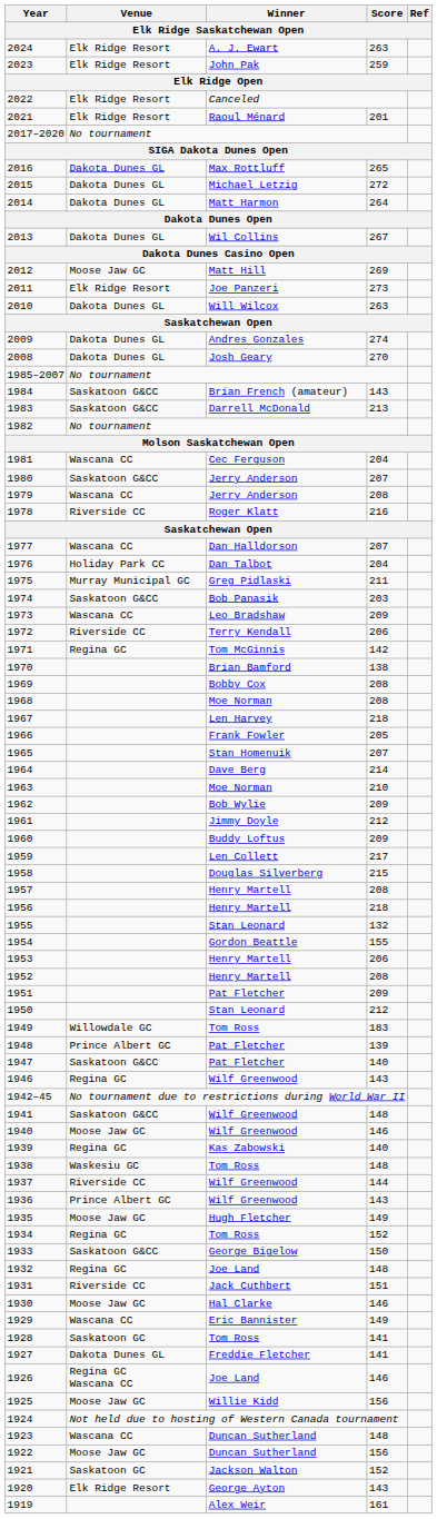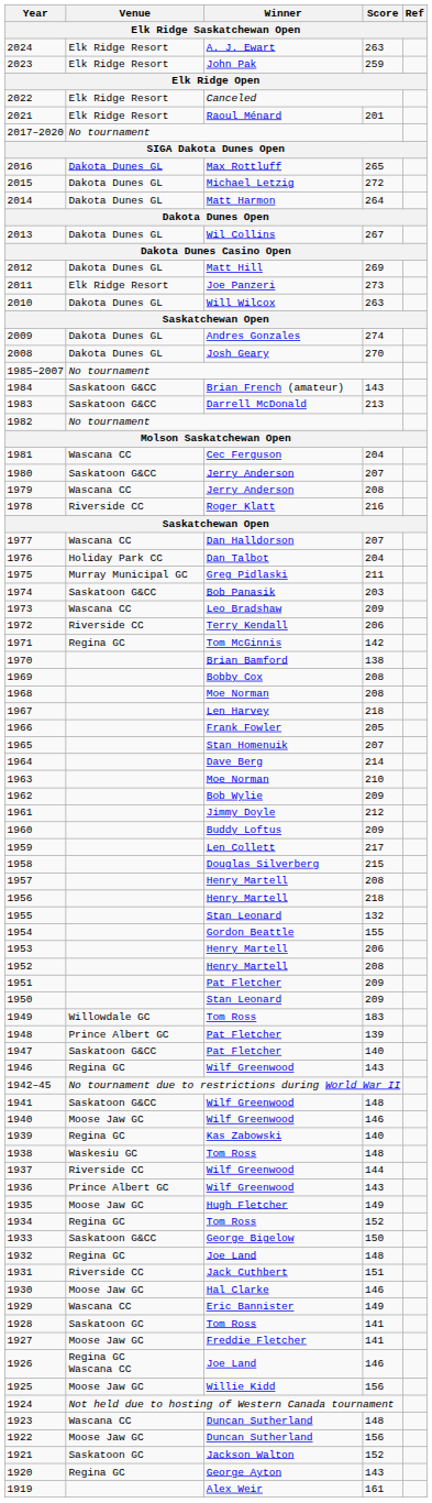 <table class=wikitable>
 <tr>
 <th>Year</th>
 <th>Venue</th>
 <th>Winner</th>
 <th>Score</th>
 <th>Ref</th>
 </tr>
 <tr>
 <th colspan=5>Elk Ridge Saskatchewan Open</th>
 </tr>
 <tr>
 <td>2024</td>
 <td>Elk Ridge Resort</td>
 <td> <a href='#'>A. J. Ewart</a></td>
 <td>263</td>
 <td></td>
 </tr>
 <tr>
 <td>2023</td>
 <td>Elk Ridge Resort</td>
 <td> <a href='#'>John Pak</a></td>
 <td>259</td>
 <td></td>
 </tr>
 <tr>
 <th colspan=5>Elk Ridge Open</th>
 </tr>
 <tr>
 <td>2022</td>
 <td>Elk Ridge Resort</td>
 <td colspan=2><em>Canceled</em></td>
 </tr>
 <tr>
 <td>2021</td>
 <td>Elk Ridge Resort</td>
 <td> <a href='#'>Raoul Ménard</a></td>
 <td>201</td>
 <td></td>
 </tr>
 <tr>
 <td>2017–2020</td>
 <td colspan=3><em>No tournament</em></td>
 <td></td>
 </tr>
 <tr>
 <th colspan=5>SIGA Dakota Dunes Open</th>
 </tr>
 <tr>
 <td>2016</td>
 <td><a href='#'>Dakota Dunes GL</a></td>
 <td> <a href='#'>Max Rottluff</a></td>
 <td>265</td>
 <td></td>
 </tr>
 <tr>
 <td>2015</td>
 <td>Dakota Dunes GL</td>
 <td> <a href='#'>Michael Letzig</a></td>
 <td>272</td>
 <td></td>
 </tr>
 <tr>
 <td>2014</td>
 <td>Dakota Dunes GL</td>
 <td> <a href='#'>Matt Harmon</a></td>
 <td>264</td>
 <td></td>
 </tr>
 <tr>
 <th colspan=5>Dakota Dunes Open</th>
 </tr>
 <tr>
 <td>2013</td>
 <td>Dakota Dunes GL</td>
 <td> <a href='#'>Wil Collins</a></td>
 <td>267</td>
 <td></td>
 </tr>
 <tr>
 <th colspan=5>Dakota Dunes Casino Open</th>
 </tr>
 <tr>
 <td>2012</td>
-<td>Moose Jaw GC</td>
+<td>Dakota Dunes GL</td>
 <td> <a href='#'>Matt Hill</a></td>
 <td>269</td>
 <td></td>
 </tr>
 <tr>
 <td>2011</td>
 <td>Elk Ridge Resort</td>
 <td> <a href='#'>Joe Panzeri</a></td>
 <td>273</td>
 <td></td>
 </tr>
 <tr>
 <td>2010</td>
 <td>Dakota Dunes GL</td>
 <td> <a href='#'>Will Wilcox</a></td>
 <td>263</td>
 <td></td>
 </tr>
 <tr>
 <th colspan=5>Saskatchewan Open</th>
 </tr>
 <tr>
 <td>2009</td>
 <td>Dakota Dunes GL</td>
 <td> <a href='#'>Andres Gonzales</a></td>
 <td>274</td>
 <td></td>
 </tr>
 <tr>
 <td>2008</td>
 <td>Dakota Dunes GL</td>
 <td> <a href='#'>Josh Geary</a></td>
 <td>270</td>
 <td></td>
 </tr>
 <tr>
 <td>1985–2007</td>
 <td colspan=3><em>No tournament</em></td>
 <td></td>
 </tr>
 <tr>
 <td>1984</td>
 <td>Saskatoon G&CC</td>
 <td> <a href='#'>Brian French</a> (amateur)</td>
 <td>143</td>
 <td></td>
 </tr>
 <tr>
 <td>1983</td>
 <td>Saskatoon G&CC</td>
 <td> <a href='#'>Darrell McDonald</a></td>
 <td>213</td>
 <td></td>
 </tr>
 <tr>
 <td>1982</td>
 <td colspan=3><em>No tournament</em></td>
 <td></td>
 </tr>
 <tr>
 <th colspan=5>Molson Saskatchewan Open</th>
 </tr>
 <tr>
 <td>1981</td>
 <td>Wascana CC</td>
 <td> <a href='#'>Cec Ferguson</a></td>
 <td>204</td>
 <td></td>
 </tr>
 <tr>
 <td>1980</td>
 <td>Saskatoon G&CC</td>
 <td> <a href='#'>Jerry Anderson</a></td>
 <td>207</td>
 <td></td>
 </tr>
 <tr>
 <td>1979</td>
 <td>Wascana CC</td>
 <td> <a href='#'>Jerry Anderson</a></td>
 <td>208</td>
 <td></td>
 </tr>
 <tr>
 <td>1978</td>
 <td>Riverside CC</td>
 <td> <a href='#'>Roger Klatt</a></td>
 <td>216</td>
 <td></td>
 </tr>
 <tr>
 <th colspan=5>Saskatchewan Open</th>
 </tr>
 <tr>
 <td>1977</td>
 <td>Wascana CC</td>
 <td> <a href='#'>Dan Halldorson</a></td>
 <td>207</td>
 <td></td>
 </tr>
 <tr>
 <td>1976</td>
 <td>Holiday Park CC</td>
 <td> <a href='#'>Dan Talbot</a></td>
 <td>204</td>
 <td></td>
 </tr>
 <tr>
 <td>1975</td>
 <td>Murray Municipal GC</td>
 <td> <a href='#'>Greg Pidlaski</a></td>
 <td>211</td>
 <td></td>
 </tr>
 <tr>
 <td>1974</td>
 <td>Saskatoon G&CC</td>
 <td> <a href='#'>Bob Panasik</a></td>
 <td>203</td>
 <td></td>
 </tr>
 <tr>
 <td>1973</td>
 <td>Wascana CC</td>
 <td> <a href='#'>Leo Bradshaw</a></td>
 <td>209</td>
 <td></td>
 </tr>
 <tr>
 <td>1972</td>
 <td>Riverside CC</td>
 <td> <a href='#'>Terry Kendall</a></td>
 <td>206</td>
 <td></td>
 </tr>
 <tr>
 <td>1971</td>
 <td>Regina GC</td>
 <td> <a href='#'>Tom McGinnis</a></td>
 <td>142</td>
 <td></td>
 </tr>
 <tr>
 <td>1970</td>
 <td></td>
 <td> <a href='#'>Brian Bamford</a></td>
 <td>138</td>
 <td></td>
 </tr>
 <tr>
 <td>1969</td>
 <td></td>
 <td> <a href='#'>Bobby Cox</a></td>
 <td>208</td>
 <td></td>
 </tr>
 <tr>
 <td>1968</td>
 <td></td>
 <td> <a href='#'>Moe Norman</a></td>
 <td>208</td>
 <td></td>
 </tr>
 <tr>
 <td>1967</td>
 <td></td>
 <td> <a href='#'>Len Harvey</a></td>
 <td>218</td>
 <td></td>
 </tr>
 <tr>
 <td>1966</td>
 <td></td>
 <td> <a href='#'>Frank Fowler</a></td>
 <td>205</td>
 <td></td>
 </tr>
 <tr>
 <td>1965</td>
 <td></td>
 <td> <a href='#'>Stan Homenuik</a></td>
 <td>207</td>
 <td></td>
 </tr>
 <tr>
 <td>1964</td>
 <td></td>
 <td> <a href='#'>Dave Berg</a></td>
 <td>214</td>
 <td></td>
 </tr>
 <tr>
 <td>1963</td>
 <td></td>
 <td> <a href='#'>Moe Norman</a></td>
 <td>210</td>
 <td></td>
 </tr>
 <tr>
 <td>1962</td>
 <td></td>
 <td> <a href='#'>Bob Wylie</a></td>
 <td>209</td>
 <td></td>
 </tr>
 <tr>
 <td>1961</td>
 <td></td>
 <td> <a href='#'>Jimmy Doyle</a></td>
 <td>212</td>
 <td></td>
 </tr>
 <tr>
 <td>1960</td>
 <td></td>
 <td> <a href='#'>Buddy Loftus</a></td>
 <td>209</td>
 <td></td>
 </tr>
 <tr>
 <td>1959</td>
 <td></td>
 <td> <a href='#'>Len Collett</a></td>
 <td>217</td>
 <td></td>
 </tr>
 <tr>
 <td>1958</td>
 <td></td>
 <td> <a href='#'>Douglas Silverberg</a></td>
 <td>215</td>
 <td></td>
 </tr>
 <tr>
 <td>1957</td>
 <td></td>
 <td> <a href='#'>Henry Martell</a></td>
 <td>208</td>
 <td></td>
 </tr>
 <tr>
 <td>1956</td>
 <td></td>
 <td> <a href='#'>Henry Martell</a></td>
 <td>218</td>
 <td></td>
 </tr>
 <tr>
 <td>1955</td>
 <td></td>
 <td> <a href='#'>Stan Leonard</a></td>
 <td>132</td>
 <td></td>
 </tr>
 <tr>
 <td>1954</td>
 <td></td>
 <td> <a href='#'>Gordon Beattle</a></td>
 <td>155</td>
 <td></td>
 </tr>
 <tr>
 <td>1953</td>
 <td></td>
 <td> <a href='#'>Henry Martell</a></td>
 <td>206</td>
 <td></td>
 </tr>
 <tr>
 <td>1952</td>
 <td></td>
 <td> <a href='#'>Henry Martell</a></td>
 <td>208</td>
 <td></td>
 </tr>
 <tr>
 <td>1951</td>
 <td></td>
 <td> <a href='#'>Pat Fletcher</a></td>
 <td>209</td>
 <td></td>
 </tr>
 <tr>
 <td>1950</td>
 <td></td>
 <td> <a href='#'>Stan Leonard</a></td>
-<td>212</td>
+<td>209</td>
 <td></td>
 </tr>
 <tr>
 <td>1949</td>
 <td>Willowdale GC</td>
 <td> <a href='#'>Tom Ross</a></td>
 <td>183</td>
 <td></td>
 </tr>
 <tr>
 <td>1948</td>
 <td>Prince Albert GC</td>
 <td> <a href='#'>Pat Fletcher</a></td>
 <td>139</td>
 <td></td>
 </tr>
 <tr>
 <td>1947</td>
 <td>Saskatoon G&CC</td>
 <td> <a href='#'>Pat Fletcher</a></td>
 <td>140</td>
 <td></td>
 </tr>
 <tr>
 <td>1946</td>
 <td>Regina GC</td>
 <td> <a href='#'>Wilf Greenwood</a></td>
 <td>143</td>
 <td></td>
 </tr>
 <tr>
 <td>1942–45</td>
 <td colspan=3><em>No tournament due to restrictions during <a href='#'>World War II</a></em></td>
 <td></td>
 </tr>
 <tr>
 <td>1941</td>
 <td>Saskatoon G&CC</td>
 <td> <a href='#'>Wilf Greenwood</a></td>
 <td>148</td>
 <td></td>
 </tr>
 <tr>
 <td>1940</td>
 <td>Moose Jaw GC</td>
 <td> <a href='#'>Wilf Greenwood</a></td>
 <td>146</td>
 <td></td>
 </tr>
 <tr>
 <td>1939</td>
 <td>Regina GC</td>
 <td> <a href='#'>Kas Zabowski</a></td>
 <td>140</td>
 <td></td>
 </tr>
 <tr>
 <td>1938</td>
 <td>Waskesiu GC</td>
 <td> <a href='#'>Tom Ross</a></td>
 <td>148</td>
 <td></td>
 </tr>
 <tr>
 <td>1937</td>
 <td>Riverside CC</td>
 <td> <a href='#'>Wilf Greenwood</a></td>
 <td>144</td>
 <td></td>
 </tr>
 <tr>
 <td>1936</td>
 <td>Prince Albert GC</td>
 <td> <a href='#'>Wilf Greenwood</a></td>
 <td>143</td>
 <td></td>
 </tr>
 <tr>
 <td>1935</td>
 <td>Moose Jaw GC</td>
 <td> <a href='#'>Hugh Fletcher</a></td>
 <td>149</td>
 <td></td>
 </tr>
 <tr>
 <td>1934</td>
 <td>Regina GC</td>
 <td> <a href='#'>Tom Ross</a></td>
 <td>152</td>
 <td></td>
 </tr>
 <tr>
 <td>1933</td>
 <td>Saskatoon G&CC</td>
 <td> <a href='#'>George Bigelow</a></td>
 <td>150</td>
 <td></td>
 </tr>
 <tr>
 <td>1932</td>
 <td>Regina GC</td>
 <td> <a href='#'>Joe Land</a></td>
 <td>148</td>
 <td></td>
 </tr>
 <tr>
 <td>1931</td>
 <td>Riverside CC</td>
 <td> <a href='#'>Jack Cuthbert</a></td>
 <td>151</td>
 <td></td>
 </tr>
 <tr>
 <td>1930</td>
 <td>Moose Jaw GC</td>
 <td> <a href='#'>Hal Clarke</a></td>
 <td>146</td>
 <td></td>
 </tr>
 <tr>
 <td>1929</td>
 <td>Wascana CC</td>
 <td> <a href='#'>Eric Bannister</a></td>
 <td>149</td>
 <td></td>
 </tr>
 <tr>
 <td>1928</td>
 <td>Saskatoon GC</td>
 <td> <a href='#'>Tom Ross</a></td>
 <td>141</td>
 <td></td>
 </tr>
 <tr>
 <td>1927</td>
-<td>Dakota Dunes GL</td>
+<td>Moose Jaw GC</td>
 <td> <a href='#'>Freddie Fletcher</a></td>
 <td>141</td>
 <td></td>
 </tr>
 <tr>
 <td>1926</td>
 <td>Regina GC<br>Wascana CC</td>
 <td> <a href='#'>Joe Land</a></td>
 <td>146</td>
 <td></td>
 </tr>
 <tr>
 <td>1925</td>
 <td>Moose Jaw GC</td>
 <td> <a href='#'>Willie Kidd</a></td>
 <td>156</td>
 <td></td>
 </tr>
 <tr>
 <td>1924</td>
 <td colspan=3><em>Not held due to hosting of Western Canada tournament</em></td>
 <td></td>
 </tr>
 <tr>
 <td>1923</td>
 <td>Wascana CC</td>
 <td> <a href='#'>Duncan Sutherland</a></td>
 <td>148</td>
 <td></td>
 </tr>
 <tr>
 <td>1922</td>
 <td>Moose Jaw GC</td>
 <td> <a href='#'>Duncan Sutherland</a></td>
 <td>156</td>
 <td></td>
 </tr>
 <tr>
 <td>1921</td>
 <td>Saskatoon GC</td>
 <td> <a href='#'>Jackson Walton</a></td>
 <td>152</td>
 <td></td>
 </tr>
 <tr>
 <td>1920</td>
-<td>Elk Ridge Resort</td>
+<td>Regina GC</td>
 <td> <a href='#'>George Ayton</a></td>
 <td>143</td>
 <td></td>
 </tr>
 <tr>
 <td>1919</td>
 <td></td>
 <td> <a href='#'>Alex Weir</a></td>
 <td>161</td>
 <td></td>
 </tr>
 </table>
